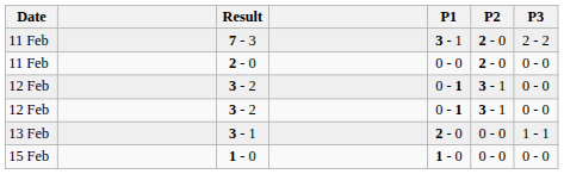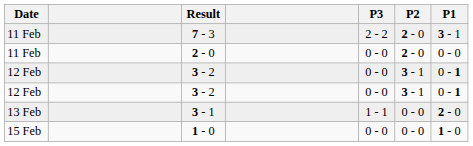 <table class="wikitable">
 <tr>
 <th width=50px>Date</th>
 <th width=165px></th>
 <th width=50px>Result</th>
 <th width=165px></th>
+<th width=40px>P3</th>
+<th width=40px>P2</th>
 <th width=40px>P1</th>
-<th width=40px>P2</th>
-<th width=40px>P3</th>
 </tr>
 <tr bgcolor="#EFEFEF">
 <td>11 Feb</td>
 <td></td>
 <td align="center"><strong>7</strong> - 3</td>
 <td></td>
+<td align="center">2 - 2</td>
+<td align="center"><strong>2</strong> - 0</td>
 <td align="center"><strong>3</strong> - 1</td>
-<td align="center"><strong>2</strong> - 0</td>
-<td align="center">2 - 2</td>
 </tr>
 <tr>
 <td>11 Feb</td>
 <td></td>
 <td align="center"><strong>2</strong> - 0</td>
 <td></td>
 <td align="center">0 - 0</td>
 <td align="center"><strong>2</strong> - 0</td>
 <td align="center">0 - 0</td>
 </tr>
 <tr bgcolor="#EFEFEF">
 <td>12 Feb</td>
 <td></td>
 <td align="center"><strong>3</strong> - 2</td>
 <td></td>
+<td align="center">0 - 0</td>
+<td align="center"><strong>3</strong> - 1</td>
 <td align="center">0 - <strong>1</strong></td>
-<td align="center"><strong>3</strong> - 1</td>
-<td align="center">0 - 0</td>
 </tr>
 <tr>
 <td>12 Feb</td>
 <td></td>
 <td align="center"><strong>3</strong> - 2</td>
 <td></td>
+<td align="center">0 - 0</td>
+<td align="center"><strong>3</strong> - 1</td>
 <td align="center">0 - <strong>1</strong></td>
-<td align="center"><strong>3</strong> - 1</td>
-<td align="center">0 - 0</td>
 </tr>
 <tr bgcolor="#EFEFEF">
 <td>13 Feb</td>
 <td></td>
 <td align="center"><strong>3</strong> - 1</td>
 <td></td>
+<td align="center">1 - 1</td>
+<td align="center">0 - 0</td>
 <td align="center"><strong>2</strong> - 0</td>
-<td align="center">0 - 0</td>
-<td align="center">1 - 1</td>
 </tr>
 <tr>
 <td>15 Feb</td>
 <td></td>
 <td align="center"><strong>1</strong> - 0</td>
 <td></td>
-<td align="center"><strong>1</strong> - 0</td>
 <td align="center">0 - 0</td>
 <td align="center">0 - 0</td>
+<td align="center"><strong>1</strong> - 0</td>
 </tr>
 </table>
